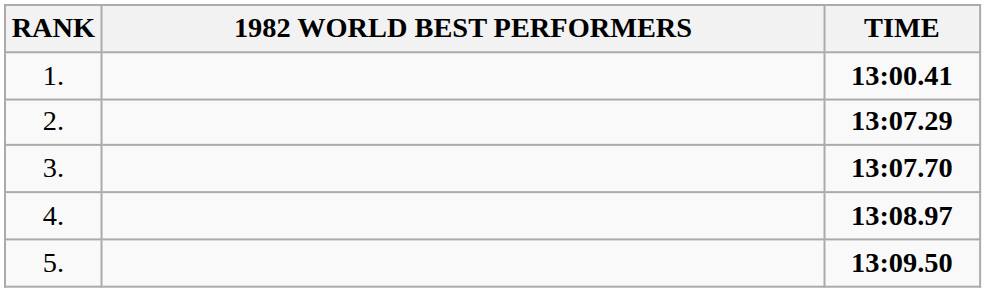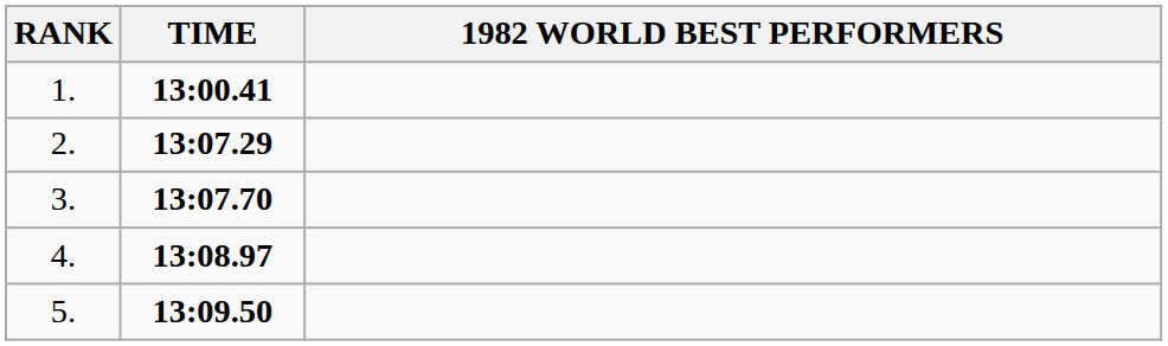 <table class="wikitable" style="border-collapse: collapse; font-size: 90%;">
 <tr>
 <th>RANK</th>
+<th align="center" style="width: 5em">TIME</th>
 <th align="center" style="width: 25em">1982 WORLD BEST PERFORMERS</th>
-<th align="center" style="width: 5em">TIME</th>
 </tr>
 <tr>
 <td align="center">1.</td>
+<td align="center"><strong>13:00.41</strong></td>
 <td></td>
-<td align="center"><strong>13:00.41</strong></td>
 </tr>
 <tr>
 <td align="center">2.</td>
+<td align="center"><strong>13:07.29</strong></td>
 <td></td>
-<td align="center"><strong>13:07.29</strong></td>
 </tr>
 <tr>
 <td align="center">3.</td>
+<td align="center"><strong>13:07.70</strong></td>
 <td></td>
-<td align="center"><strong>13:07.70</strong></td>
 </tr>
 <tr>
 <td align="center">4.</td>
+<td align="center"><strong>13:08.97</strong></td>
 <td></td>
-<td align="center"><strong>13:08.97</strong></td>
 </tr>
 <tr>
 <td align="center">5.</td>
+<td align="center"><strong>13:09.50</strong></td>
 <td></td>
-<td align="center"><strong>13:09.50</strong></td>
 </tr>
 </table>
